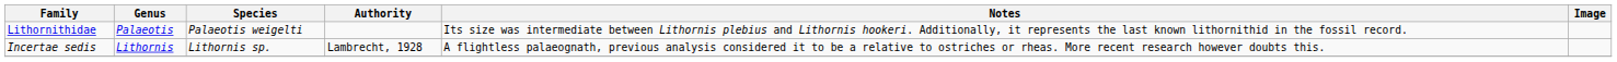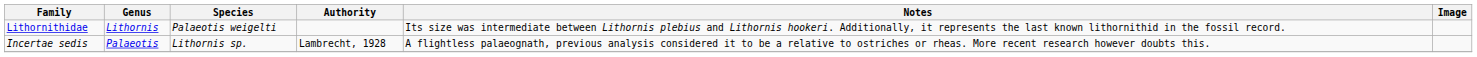 <table class="wikitable" align="center" width="100%">
 <tr>
 <th>Family</th>
 <th>Genus</th>
 <th>Species</th>
 <th>Authority</th>
 <th>Notes</th>
 <th>Image</th>
 </tr>
 <tr>
 <td><a href='#'>Lithornithidae</a></td>
-<td><em><a href='#'>Palaeotis</a></em></td>
+<td><em><a href='#'>Lithornis</a></em></td>
 <td><em>Palaeotis weigelti</em></td>
 <td></td>
 <td>Its size was intermediate between <em>Lithornis plebius</em> and <em>Lithornis hookeri</em>. Additionally, it represents the last known lithornithid in the fossil record.</td>
 <td></td>
 </tr>
 <tr>
 <td><em>Incertae sedis</em></td>
-<td><em><a href='#'>Lithornis</a></em></td>
+<td><em><a href='#'>Palaeotis</a></em></td>
 <td><em>Lithornis sp.</em></td>
 <td>Lambrecht, 1928</td>
 <td>A flightless palaeognath, previous analysis considered it to be a relative to ostriches or rheas. More recent research however doubts this.</td>
 <td></td>
 </tr>
 <tr>
 </tr>
 </table>
